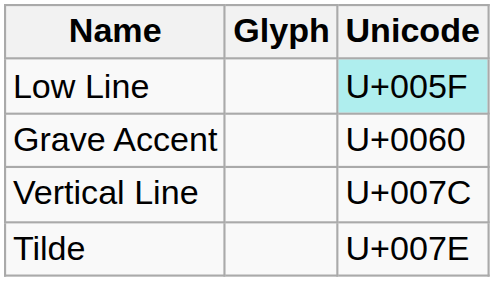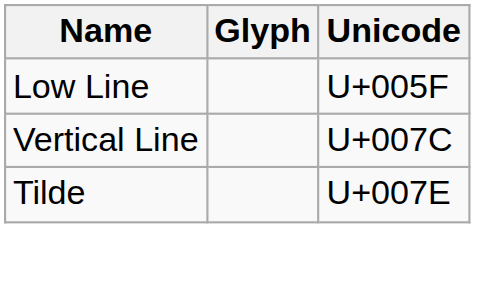 <table class="wikitable sortable">
 <tr>
 <th>Name</th>
 <th align="center">Glyph</th>
 <th>Unicode</th>
 </tr>
 <tr>
 <td>Low Line</td>
 <td align="center"></td>
-<td style="background: paleturquoise;">U+005F</td>
-</tr>
-<tr>
-<td>Grave Accent</td>
-<td align="center"></td>
-<td>U+0060</td>
+<td>U+005F</td>
 </tr>
 <tr>
 <td>Vertical Line</td>
 <td align="center"></td>
 <td>U+007C</td>
 </tr>
 <tr>
 <td>Tilde</td>
 <td align="center"></td>
 <td>U+007E</td>
 </tr>
 </table>
